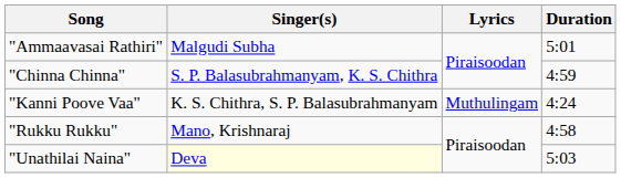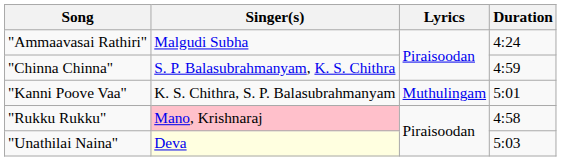 <table class="wikitable" style="font-size:95%;">
 <tr>
 <th>Song</th>
 <th>Singer(s)</th>
 <th>Lyrics</th>
 <th>Duration</th>
 </tr>
 <tr>
 <td>"Ammaavasai Rathiri"</td>
 <td><a href='#'>Malgudi Subha</a></td>
 <td rowspan=2><a href='#'>Piraisoodan</a></td>
-<td>5:01</td>
+<td>4:24</td>
 </tr>
 <tr>
 <td>"Chinna Chinna"</td>
 <td><a href='#'>S. P. Balasubrahmanyam</a>, <a href='#'>K. S. Chithra</a></td>
 <td>4:59</td>
 </tr>
 <tr>
 <td>"Kanni Poove Vaa"</td>
 <td>K. S. Chithra, S. P. Balasubrahmanyam</td>
 <td><a href='#'>Muthulingam</a></td>
-<td>4:24</td>
+<td>5:01</td>
 </tr>
 <tr>
 <td>"Rukku Rukku"</td>
-<td><a href='#'>Mano</a>, Krishnaraj</td>
+<td style="background: pink;"><a href='#'>Mano</a>, Krishnaraj</td>
 <td rowspan=2>Piraisoodan</td>
 <td>4:58</td>
 </tr>
 <tr>
 <td>"Unathilai Naina"</td>
 <td style="background: lightyellow;"><a href='#'>Deva</a></td>
 <td>5:03</td>
 </tr>
 </table>
